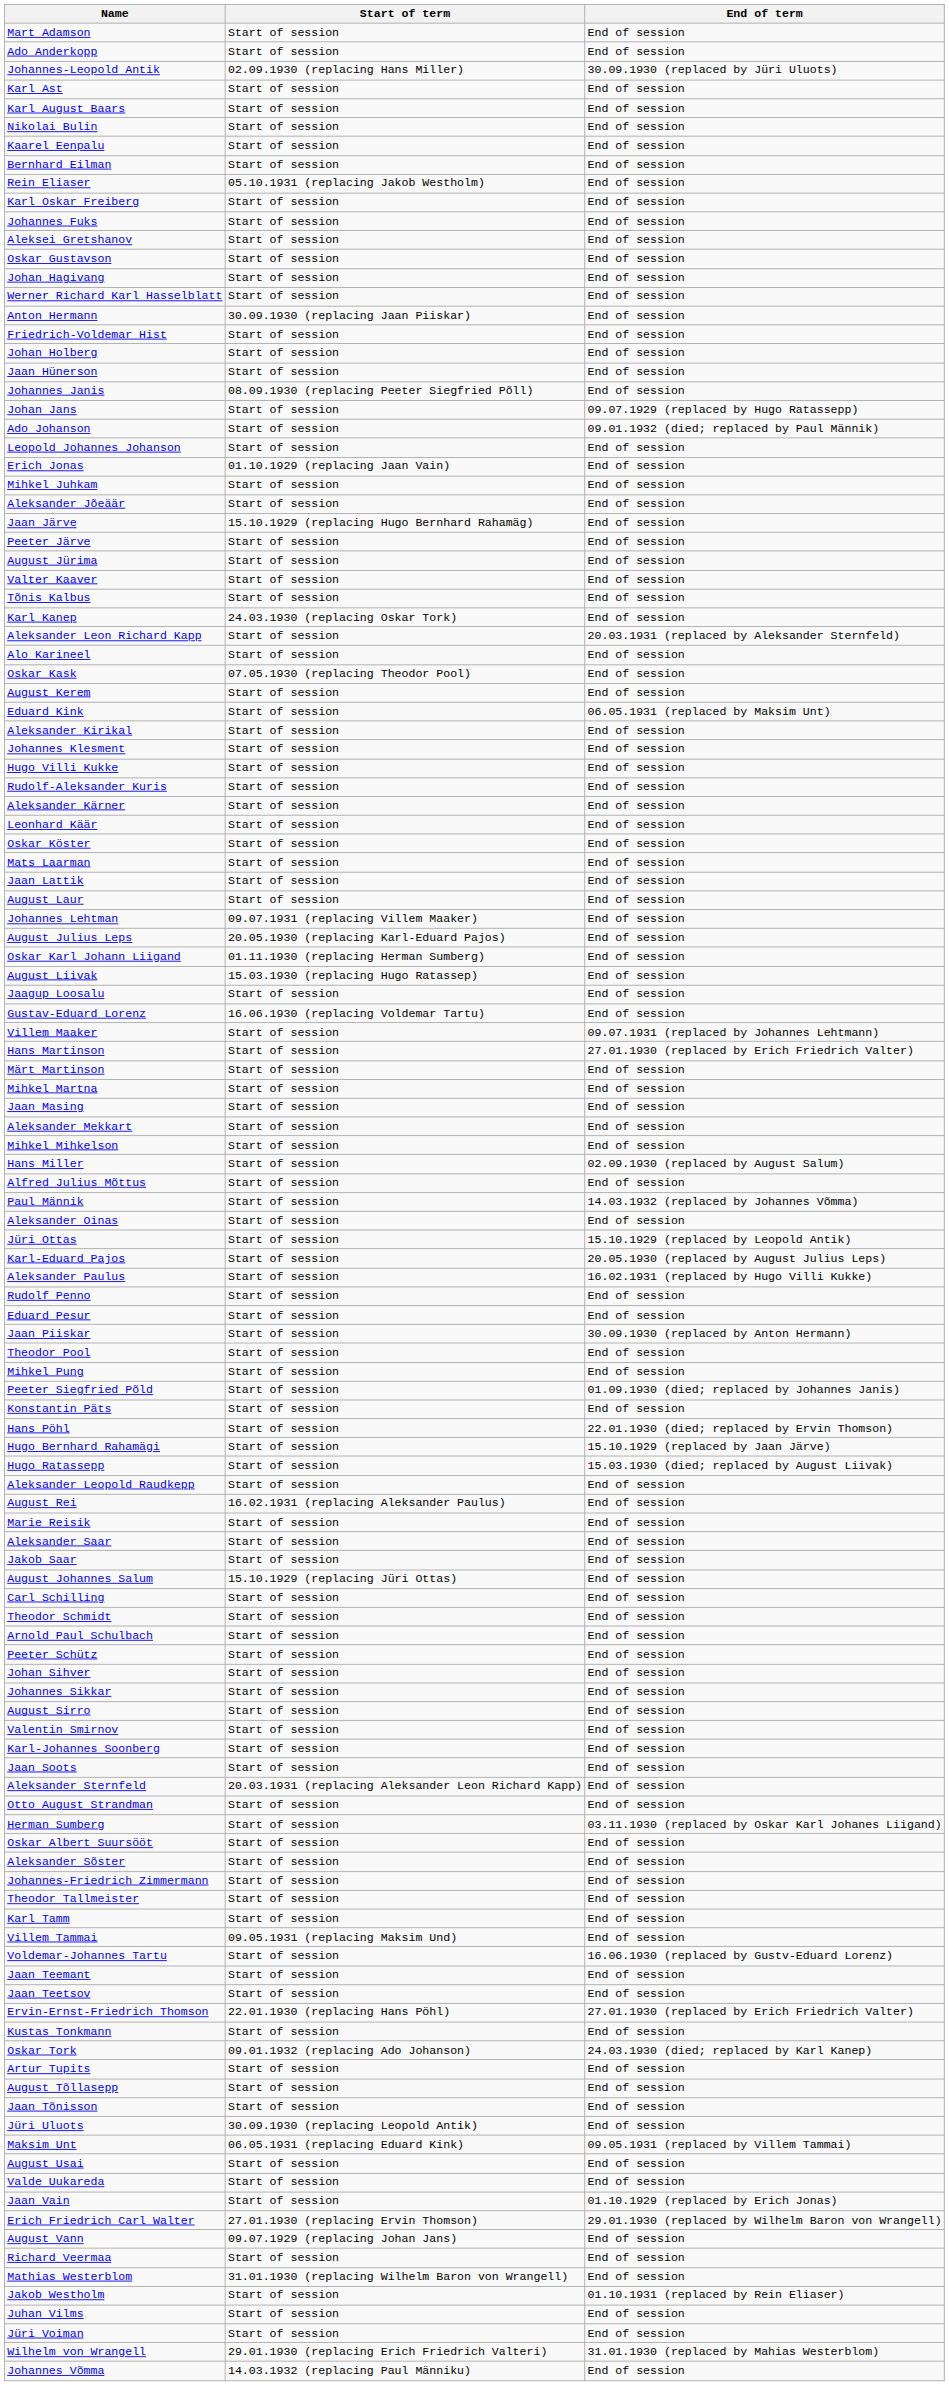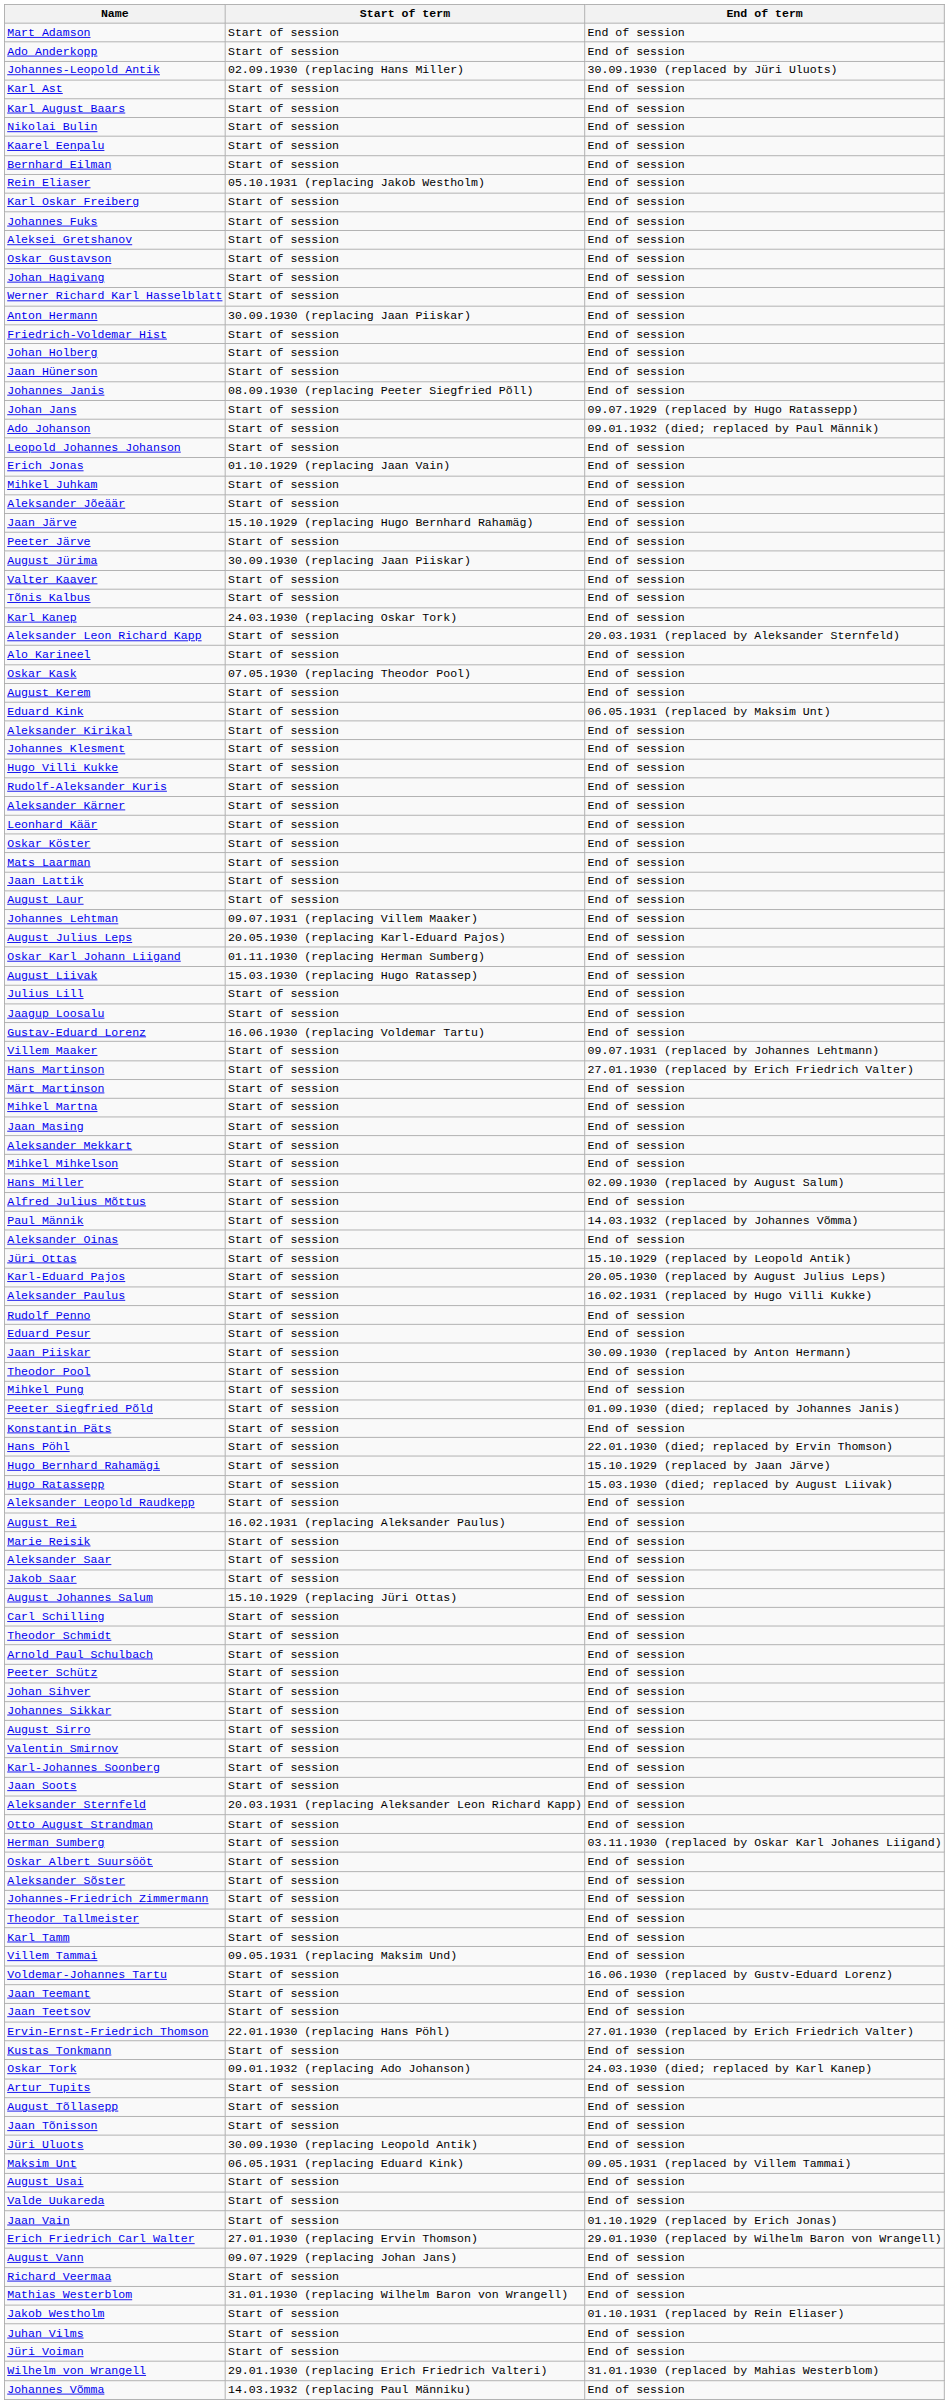 <table class="wikitable">
 <tr>
 <th>Name</th>
 <th>Start of term</th>
 <th>End of term</th>
 </tr>
 <tr>
 <td><a href='#'>Mart Adamson</a></td>
 <td>Start of session</td>
 <td>End of session</td>
 </tr>
 <tr>
 <td><a href='#'>Ado Anderkopp</a></td>
 <td>Start of session</td>
 <td>End of session</td>
 </tr>
 <tr>
 <td><a href='#'>Johannes-Leopold Antik</a></td>
 <td>02.09.1930 (replacing Hans Miller)</td>
 <td>30.09.1930 (replaced by Jüri Uluots)</td>
 </tr>
 <tr>
 <td><a href='#'>Karl Ast</a></td>
 <td>Start of session</td>
 <td>End of session</td>
 </tr>
 <tr>
 <td><a href='#'>Karl August Baars</a></td>
 <td>Start of session</td>
 <td>End of session</td>
 </tr>
 <tr>
 <td><a href='#'>Nikolai Bulin</a></td>
 <td>Start of session</td>
 <td>End of session</td>
 </tr>
 <tr>
 <td><a href='#'>Kaarel Eenpalu</a></td>
 <td>Start of session</td>
 <td>End of session</td>
 </tr>
 <tr>
 <td><a href='#'>Bernhard Eilman</a></td>
 <td>Start of session</td>
 <td>End of session</td>
 </tr>
 <tr>
 <td><a href='#'>Rein Eliaser</a></td>
 <td>05.10.1931 (replacing Jakob Westholm)</td>
 <td>End of session</td>
 </tr>
 <tr>
 <td><a href='#'>Karl Oskar Freiberg</a></td>
 <td>Start of session</td>
 <td>End of session</td>
 </tr>
 <tr>
 <td><a href='#'>Johannes Fuks</a></td>
 <td>Start of session</td>
 <td>End of session</td>
 </tr>
 <tr>
 <td><a href='#'>Aleksei Gretshanov</a></td>
 <td>Start of session</td>
 <td>End of session</td>
 </tr>
 <tr>
 <td><a href='#'>Oskar Gustavson</a></td>
 <td>Start of session</td>
 <td>End of session</td>
 </tr>
 <tr>
 <td><a href='#'>Johan Hagivang</a></td>
 <td>Start of session</td>
 <td>End of session</td>
 </tr>
 <tr>
 <td><a href='#'>Werner Richard Karl Hasselblatt</a></td>
 <td>Start of session</td>
 <td>End of session</td>
 </tr>
 <tr>
 <td><a href='#'>Anton Hermann</a></td>
 <td>30.09.1930 (replacing Jaan Piiskar)</td>
 <td>End of session</td>
 </tr>
 <tr>
 <td><a href='#'>Friedrich-Voldemar Hist</a></td>
 <td>Start of session</td>
 <td>End of session</td>
 </tr>
 <tr>
 <td><a href='#'>Johan Holberg</a></td>
 <td>Start of session</td>
 <td>End of session</td>
 </tr>
 <tr>
 <td><a href='#'>Jaan Hünerson</a></td>
 <td>Start of session</td>
 <td>End of session</td>
 </tr>
 <tr>
 <td><a href='#'>Johannes Janis</a></td>
 <td>08.09.1930 (replacing Peeter Siegfried Põll)</td>
 <td>End of session</td>
 </tr>
 <tr>
 <td><a href='#'>Johan Jans</a></td>
 <td>Start of session</td>
 <td>09.07.1929 (replaced by Hugo Ratassepp)</td>
 </tr>
 <tr>
 <td><a href='#'>Ado Johanson</a></td>
 <td>Start of session</td>
 <td>09.01.1932 (died; replaced by Paul Männik)</td>
 </tr>
 <tr>
 <td><a href='#'>Leopold Johannes Johanson</a></td>
 <td>Start of session</td>
 <td>End of session</td>
 </tr>
 <tr>
 <td><a href='#'>Erich Jonas</a></td>
 <td>01.10.1929 (replacing Jaan Vain)</td>
 <td>End of session</td>
 </tr>
 <tr>
 <td><a href='#'>Mihkel Juhkam</a></td>
 <td>Start of session</td>
 <td>End of session</td>
 </tr>
 <tr>
 <td><a href='#'>Aleksander Jõeäär</a></td>
 <td>Start of session</td>
 <td>End of session</td>
 </tr>
 <tr>
 <td><a href='#'>Jaan Järve</a></td>
 <td>15.10.1929 (replacing Hugo Bernhard Rahamäg)</td>
 <td>End of session</td>
 </tr>
 <tr>
 <td><a href='#'>Peeter Järve</a></td>
 <td>Start of session</td>
 <td>End of session</td>
 </tr>
 <tr>
 <td><a href='#'>August Jürima</a></td>
-<td>Start of session</td>
+<td>30.09.1930 (replacing Jaan Piiskar)</td>
 <td>End of session</td>
 </tr>
 <tr>
 <td><a href='#'>Valter Kaaver</a></td>
 <td>Start of session</td>
 <td>End of session</td>
 </tr>
 <tr>
 <td><a href='#'>Tõnis Kalbus</a></td>
 <td>Start of session</td>
 <td>End of session</td>
 </tr>
 <tr>
 <td><a href='#'>Karl Kanep</a></td>
 <td>24.03.1930 (replacing Oskar Tork)</td>
 <td>End of session</td>
 </tr>
 <tr>
 <td><a href='#'>Aleksander Leon Richard Kapp</a></td>
 <td>Start of session</td>
 <td>20.03.1931 (replaced by Aleksander Sternfeld)</td>
 </tr>
 <tr>
 <td><a href='#'>Alo Karineel</a></td>
 <td>Start of session</td>
 <td>End of session</td>
 </tr>
 <tr>
 <td><a href='#'>Oskar Kask</a></td>
 <td>07.05.1930 (replacing Theodor Pool)</td>
 <td>End of session</td>
 </tr>
 <tr>
 <td><a href='#'>August Kerem</a></td>
 <td>Start of session</td>
 <td>End of session</td>
 </tr>
 <tr>
 <td><a href='#'>Eduard Kink</a></td>
 <td>Start of session</td>
 <td>06.05.1931 (replaced by Maksim Unt)</td>
 </tr>
 <tr>
 <td><a href='#'>Aleksander Kirikal</a></td>
 <td>Start of session</td>
 <td>End of session</td>
 </tr>
 <tr>
 <td><a href='#'>Johannes Klesment</a></td>
 <td>Start of session</td>
 <td>End of session</td>
 </tr>
 <tr>
 <td><a href='#'>Hugo Villi Kukke</a></td>
 <td>Start of session</td>
 <td>End of session</td>
 </tr>
 <tr>
 <td><a href='#'>Rudolf-Aleksander Kuris</a></td>
 <td>Start of session</td>
 <td>End of session</td>
 </tr>
 <tr>
 <td><a href='#'>Aleksander Kärner</a></td>
 <td>Start of session</td>
 <td>End of session</td>
 </tr>
 <tr>
 <td><a href='#'>Leonhard Käär</a></td>
 <td>Start of session</td>
 <td>End of session</td>
 </tr>
 <tr>
 <td><a href='#'>Oskar Köster</a></td>
 <td>Start of session</td>
 <td>End of session</td>
 </tr>
 <tr>
 <td><a href='#'>Mats Laarman</a></td>
 <td>Start of session</td>
 <td>End of session</td>
 </tr>
 <tr>
 <td><a href='#'>Jaan Lattik</a></td>
 <td>Start of session</td>
 <td>End of session</td>
 </tr>
 <tr>
 <td><a href='#'>August Laur</a></td>
 <td>Start of session</td>
 <td>End of session</td>
 </tr>
 <tr>
 <td><a href='#'>Johannes Lehtman</a></td>
 <td>09.07.1931 (replacing Villem Maaker)</td>
 <td>End of session</td>
 </tr>
 <tr>
 <td><a href='#'>August Julius Leps</a></td>
 <td>20.05.1930 (replacing Karl-Eduard Pajos)</td>
 <td>End of session</td>
 </tr>
 <tr>
 <td><a href='#'>Oskar Karl Johann Liigand</a></td>
 <td>01.11.1930 (replacing Herman Sumberg)</td>
 <td>End of session</td>
 </tr>
 <tr>
 <td><a href='#'>August Liivak</a></td>
 <td>15.03.1930 (replacing Hugo Ratassep)</td>
+<td>End of session</td>
+</tr>
+<tr>
+<td><a href='#'>Julius Lill</a></td>
+<td>Start of session</td>
 <td>End of session</td>
 </tr>
 <tr>
 <td><a href='#'>Jaagup Loosalu</a></td>
 <td>Start of session</td>
 <td>End of session</td>
 </tr>
 <tr>
 <td><a href='#'>Gustav-Eduard Lorenz</a></td>
 <td>16.06.1930 (replacing Voldemar Tartu)</td>
 <td>End of session</td>
 </tr>
 <tr>
 <td><a href='#'>Villem Maaker</a></td>
 <td>Start of session</td>
 <td>09.07.1931 (replaced by Johannes Lehtmann)</td>
 </tr>
 <tr>
 <td><a href='#'>Hans Martinson</a></td>
 <td>Start of session</td>
 <td>27.01.1930 (replaced by Erich Friedrich Valter)</td>
 </tr>
 <tr>
 <td><a href='#'>Märt Martinson</a></td>
 <td>Start of session</td>
 <td>End of session</td>
 </tr>
 <tr>
 <td><a href='#'>Mihkel Martna</a></td>
 <td>Start of session</td>
 <td>End of session</td>
 </tr>
 <tr>
 <td><a href='#'>Jaan Masing</a></td>
 <td>Start of session</td>
 <td>End of session</td>
 </tr>
 <tr>
 <td><a href='#'>Aleksander Mekkart</a></td>
 <td>Start of session</td>
 <td>End of session</td>
 </tr>
 <tr>
 <td><a href='#'>Mihkel Mihkelson</a></td>
 <td>Start of session</td>
 <td>End of session</td>
 </tr>
 <tr>
 <td><a href='#'>Hans Miller</a></td>
 <td>Start of session</td>
 <td>02.09.1930 (replaced by August Salum)</td>
 </tr>
 <tr>
 <td><a href='#'>Alfred Julius Mõttus</a></td>
 <td>Start of session</td>
 <td>End of session</td>
 </tr>
 <tr>
 <td><a href='#'>Paul Männik</a></td>
 <td>Start of session</td>
 <td>14.03.1932 (replaced by Johannes Võmma)</td>
 </tr>
 <tr>
 <td><a href='#'>Aleksander Oinas</a></td>
 <td>Start of session</td>
 <td>End of session</td>
 </tr>
 <tr>
 <td><a href='#'>Jüri Ottas</a></td>
 <td>Start of session</td>
 <td>15.10.1929 (replaced by Leopold Antik)</td>
 </tr>
 <tr>
 <td><a href='#'>Karl-Eduard Pajos</a></td>
 <td>Start of session</td>
 <td>20.05.1930 (replaced by August Julius Leps)</td>
 </tr>
 <tr>
 <td><a href='#'>Aleksander Paulus</a></td>
 <td>Start of session</td>
 <td>16.02.1931 (replaced by Hugo Villi Kukke)</td>
 </tr>
 <tr>
 <td><a href='#'>Rudolf Penno</a></td>
 <td>Start of session</td>
 <td>End of session</td>
 </tr>
 <tr>
 <td><a href='#'>Eduard Pesur</a></td>
 <td>Start of session</td>
 <td>End of session</td>
 </tr>
 <tr>
 <td><a href='#'>Jaan Piiskar</a></td>
 <td>Start of session</td>
 <td>30.09.1930 (replaced by Anton Hermann)</td>
 </tr>
 <tr>
 <td><a href='#'>Theodor Pool</a></td>
 <td>Start of session</td>
 <td>End of session</td>
 </tr>
 <tr>
 <td><a href='#'>Mihkel Pung</a></td>
 <td>Start of session</td>
 <td>End of session</td>
 </tr>
 <tr>
 <td><a href='#'>Peeter Siegfried Põld</a></td>
 <td>Start of session</td>
 <td>01.09.1930 (died; replaced by Johannes Janis)</td>
 </tr>
 <tr>
 <td><a href='#'>Konstantin Päts</a></td>
 <td>Start of session</td>
 <td>End of session</td>
 </tr>
 <tr>
 <td><a href='#'>Hans Pöhl</a></td>
 <td>Start of session</td>
 <td>22.01.1930 (died; replaced by Ervin Thomson)</td>
 </tr>
 <tr>
 <td><a href='#'>Hugo Bernhard Rahamägi</a></td>
 <td>Start of session</td>
 <td>15.10.1929 (replaced by Jaan Järve)</td>
 </tr>
 <tr>
 <td><a href='#'>Hugo Ratassepp</a></td>
 <td>Start of session</td>
 <td>15.03.1930 (died; replaced by August Liivak)</td>
 </tr>
 <tr>
 <td><a href='#'>Aleksander Leopold Raudkepp</a></td>
 <td>Start of session</td>
 <td>End of session</td>
 </tr>
 <tr>
 <td><a href='#'>August Rei</a></td>
 <td>16.02.1931 (replacing Aleksander Paulus)</td>
 <td>End of session</td>
 </tr>
 <tr>
 <td><a href='#'>Marie Reisik</a></td>
 <td>Start of session</td>
 <td>End of session</td>
 </tr>
 <tr>
 <td><a href='#'>Aleksander Saar</a></td>
 <td>Start of session</td>
 <td>End of session</td>
 </tr>
 <tr>
 <td><a href='#'>Jakob Saar</a></td>
 <td>Start of session</td>
 <td>End of session</td>
 </tr>
 <tr>
 <td><a href='#'>August Johannes Salum</a></td>
 <td>15.10.1929 (replacing Jüri Ottas)</td>
 <td>End of session</td>
 </tr>
 <tr>
 <td><a href='#'>Carl Schilling</a></td>
 <td>Start of session</td>
 <td>End of session</td>
 </tr>
 <tr>
 <td><a href='#'>Theodor Schmidt</a></td>
 <td>Start of session</td>
 <td>End of session</td>
 </tr>
 <tr>
 <td><a href='#'>Arnold Paul Schulbach</a></td>
 <td>Start of session</td>
 <td>End of session</td>
 </tr>
 <tr>
 <td><a href='#'>Peeter Schütz</a></td>
 <td>Start of session</td>
 <td>End of session</td>
 </tr>
 <tr>
 <td><a href='#'>Johan Sihver</a></td>
 <td>Start of session</td>
 <td>End of session</td>
 </tr>
 <tr>
 <td><a href='#'>Johannes Sikkar</a></td>
 <td>Start of session</td>
 <td>End of session</td>
 </tr>
 <tr>
 <td><a href='#'>August Sirro</a></td>
 <td>Start of session</td>
 <td>End of session</td>
 </tr>
 <tr>
 <td><a href='#'>Valentin Smirnov</a></td>
 <td>Start of session</td>
 <td>End of session</td>
 </tr>
 <tr>
 <td><a href='#'>Karl-Johannes Soonberg</a></td>
 <td>Start of session</td>
 <td>End of session</td>
 </tr>
 <tr>
 <td><a href='#'>Jaan Soots</a></td>
 <td>Start of session</td>
 <td>End of session</td>
 </tr>
 <tr>
 <td><a href='#'>Aleksander Sternfeld</a></td>
 <td>20.03.1931 (replacing Aleksander Leon Richard Kapp)</td>
 <td>End of session</td>
 </tr>
 <tr>
 <td><a href='#'>Otto August Strandman</a></td>
 <td>Start of session</td>
 <td>End of session</td>
 </tr>
 <tr>
 <td><a href='#'>Herman Sumberg</a></td>
 <td>Start of session</td>
 <td>03.11.1930 (replaced by Oskar Karl Johanes Liigand)</td>
 </tr>
 <tr>
 <td><a href='#'>Oskar Albert Suursööt</a></td>
 <td>Start of session</td>
 <td>End of session</td>
 </tr>
 <tr>
 <td><a href='#'>Aleksander Sõster</a></td>
 <td>Start of session</td>
 <td>End of session</td>
 </tr>
 <tr>
 <td><a href='#'>Johannes-Friedrich Zimmermann</a></td>
 <td>Start of session</td>
 <td>End of session</td>
 </tr>
 <tr>
 <td><a href='#'>Theodor Tallmeister</a></td>
 <td>Start of session</td>
 <td>End of session</td>
 </tr>
 <tr>
 <td><a href='#'>Karl Tamm</a></td>
 <td>Start of session</td>
 <td>End of session</td>
 </tr>
 <tr>
 <td><a href='#'>Villem Tammai</a></td>
 <td>09.05.1931 (replacing Maksim Und)</td>
 <td>End of session</td>
 </tr>
 <tr>
 <td><a href='#'>Voldemar-Johannes Tartu</a></td>
 <td>Start of session</td>
 <td>16.06.1930 (replaced by Gustv-Eduard Lorenz)</td>
 </tr>
 <tr>
 <td><a href='#'>Jaan Teemant</a></td>
 <td>Start of session</td>
 <td>End of session</td>
 </tr>
 <tr>
 <td><a href='#'>Jaan Teetsov</a></td>
 <td>Start of session</td>
 <td>End of session</td>
 </tr>
 <tr>
 <td><a href='#'>Ervin-Ernst-Friedrich Thomson</a></td>
 <td>22.01.1930 (replacing Hans Pöhl)</td>
 <td>27.01.1930 (replaced by Erich Friedrich Valter)</td>
 </tr>
 <tr>
 <td><a href='#'>Kustas Tonkmann</a></td>
 <td>Start of session</td>
 <td>End of session</td>
 </tr>
 <tr>
 <td><a href='#'>Oskar Tork</a></td>
 <td>09.01.1932 (replacing Ado Johanson)</td>
 <td>24.03.1930 (died; replaced by Karl Kanep)</td>
 </tr>
 <tr>
 <td><a href='#'>Artur Tupits</a></td>
 <td>Start of session</td>
 <td>End of session</td>
 </tr>
 <tr>
 <td><a href='#'>August Tõllasepp</a></td>
 <td>Start of session</td>
 <td>End of session</td>
 </tr>
 <tr>
 <td><a href='#'>Jaan Tõnisson</a></td>
 <td>Start of session</td>
 <td>End of session</td>
 </tr>
 <tr>
 <td><a href='#'>Jüri Uluots</a></td>
 <td>30.09.1930 (replacing Leopold Antik)</td>
 <td>End of session</td>
 </tr>
 <tr>
 <td><a href='#'>Maksim Unt</a></td>
 <td>06.05.1931 (replacing Eduard Kink)</td>
 <td>09.05.1931 (replaced by Villem Tammai)</td>
 </tr>
 <tr>
 <td><a href='#'>August Usai</a></td>
 <td>Start of session</td>
 <td>End of session</td>
 </tr>
 <tr>
 <td><a href='#'>Valde Uukareda</a></td>
 <td>Start of session</td>
 <td>End of session</td>
 </tr>
 <tr>
 <td><a href='#'>Jaan Vain</a></td>
 <td>Start of session</td>
 <td>01.10.1929 (replaced by Erich Jonas)</td>
 </tr>
 <tr>
 <td><a href='#'>Erich Friedrich Carl Walter</a></td>
 <td>27.01.1930 (replacing Ervin Thomson)</td>
 <td>29.01.1930 (replaced by Wilhelm Baron von Wrangell)</td>
 </tr>
 <tr>
 <td><a href='#'>August Vann</a></td>
 <td>09.07.1929 (replacing Johan Jans)</td>
 <td>End of session</td>
 </tr>
 <tr>
 <td><a href='#'>Richard Veermaa</a></td>
 <td>Start of session</td>
 <td>End of session</td>
 </tr>
 <tr>
 <td><a href='#'>Mathias Westerblom</a></td>
 <td>31.01.1930 (replacing Wilhelm Baron von Wrangell)</td>
 <td>End of session</td>
 </tr>
 <tr>
 <td><a href='#'>Jakob Westholm</a></td>
 <td>Start of session</td>
 <td>01.10.1931 (replaced by Rein Eliaser)</td>
 </tr>
 <tr>
 <td><a href='#'>Juhan Vilms</a></td>
 <td>Start of session</td>
 <td>End of session</td>
 </tr>
 <tr>
 <td><a href='#'>Jüri Voiman</a></td>
 <td>Start of session</td>
 <td>End of session</td>
 </tr>
 <tr>
 <td><a href='#'>Wilhelm von Wrangell</a></td>
 <td>29.01.1930 (replacing Erich Friedrich Valteri)</td>
 <td>31.01.1930 (replaced by Mahias Westerblom)</td>
 </tr>
 <tr>
 <td><a href='#'>Johannes Võmma</a></td>
 <td>14.03.1932 (replacing Paul Männiku)</td>
 <td>End of session</td>
 </tr>
 </table>
